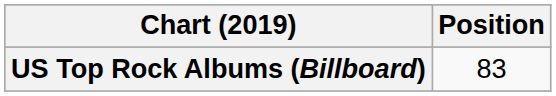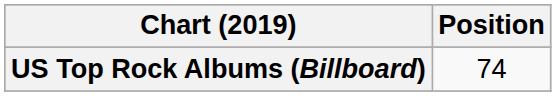 <table class="wikitable plainrowheaders" style="text-align:center">
 <tr>
 <th scope="col">Chart (2019)</th>
 <th scope="col">Position</th>
 </tr>
 <tr>
 <th scope="row">US Top Rock Albums (<em>Billboard</em>)</th>
-<td>83</td>
+<td>74</td>
 </tr>
 </table>
